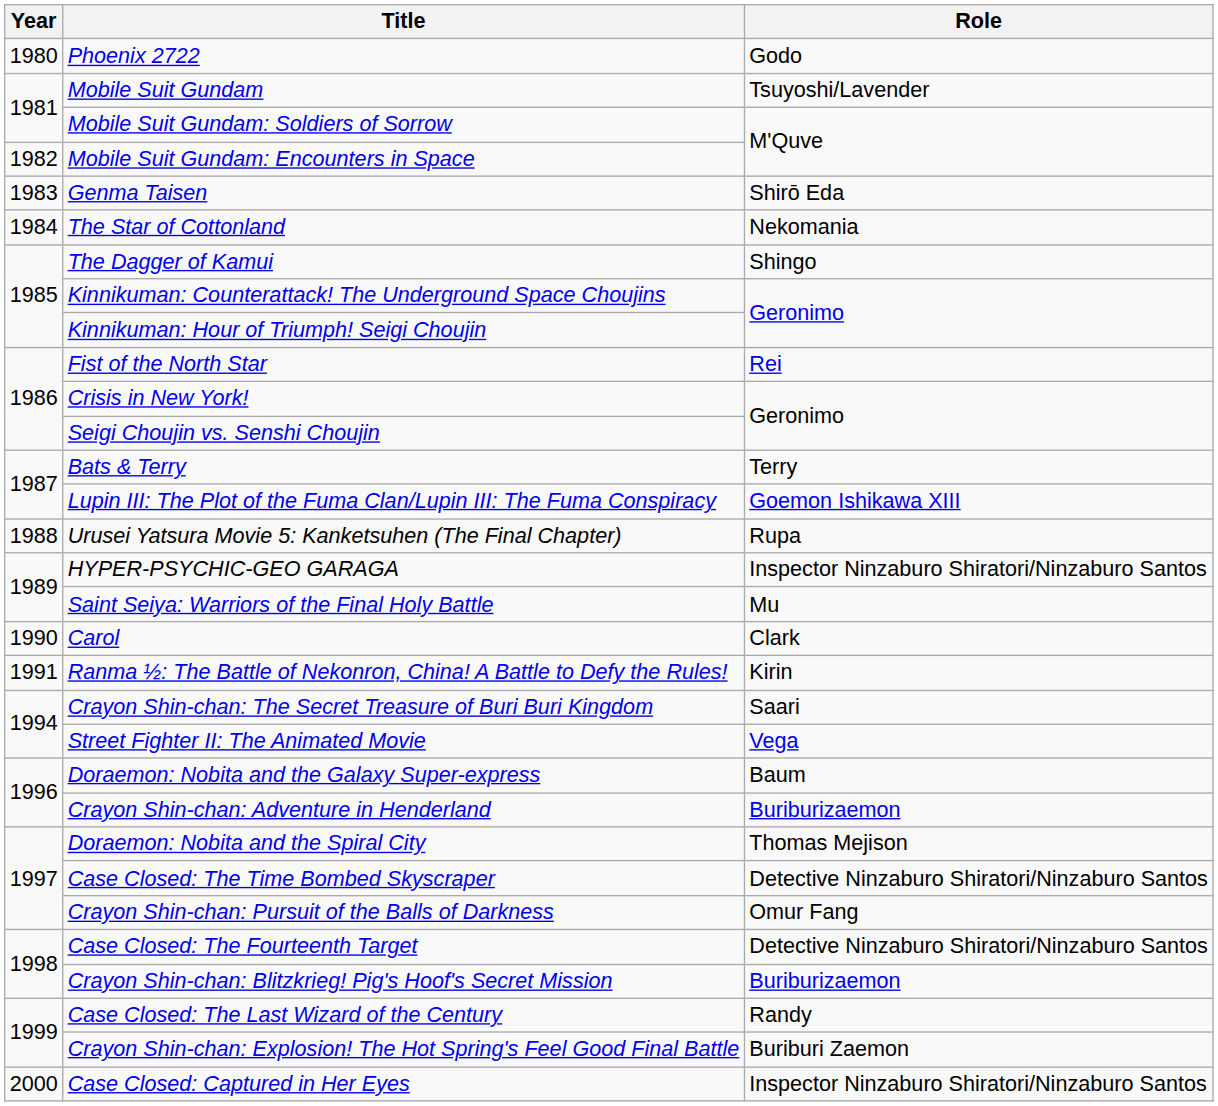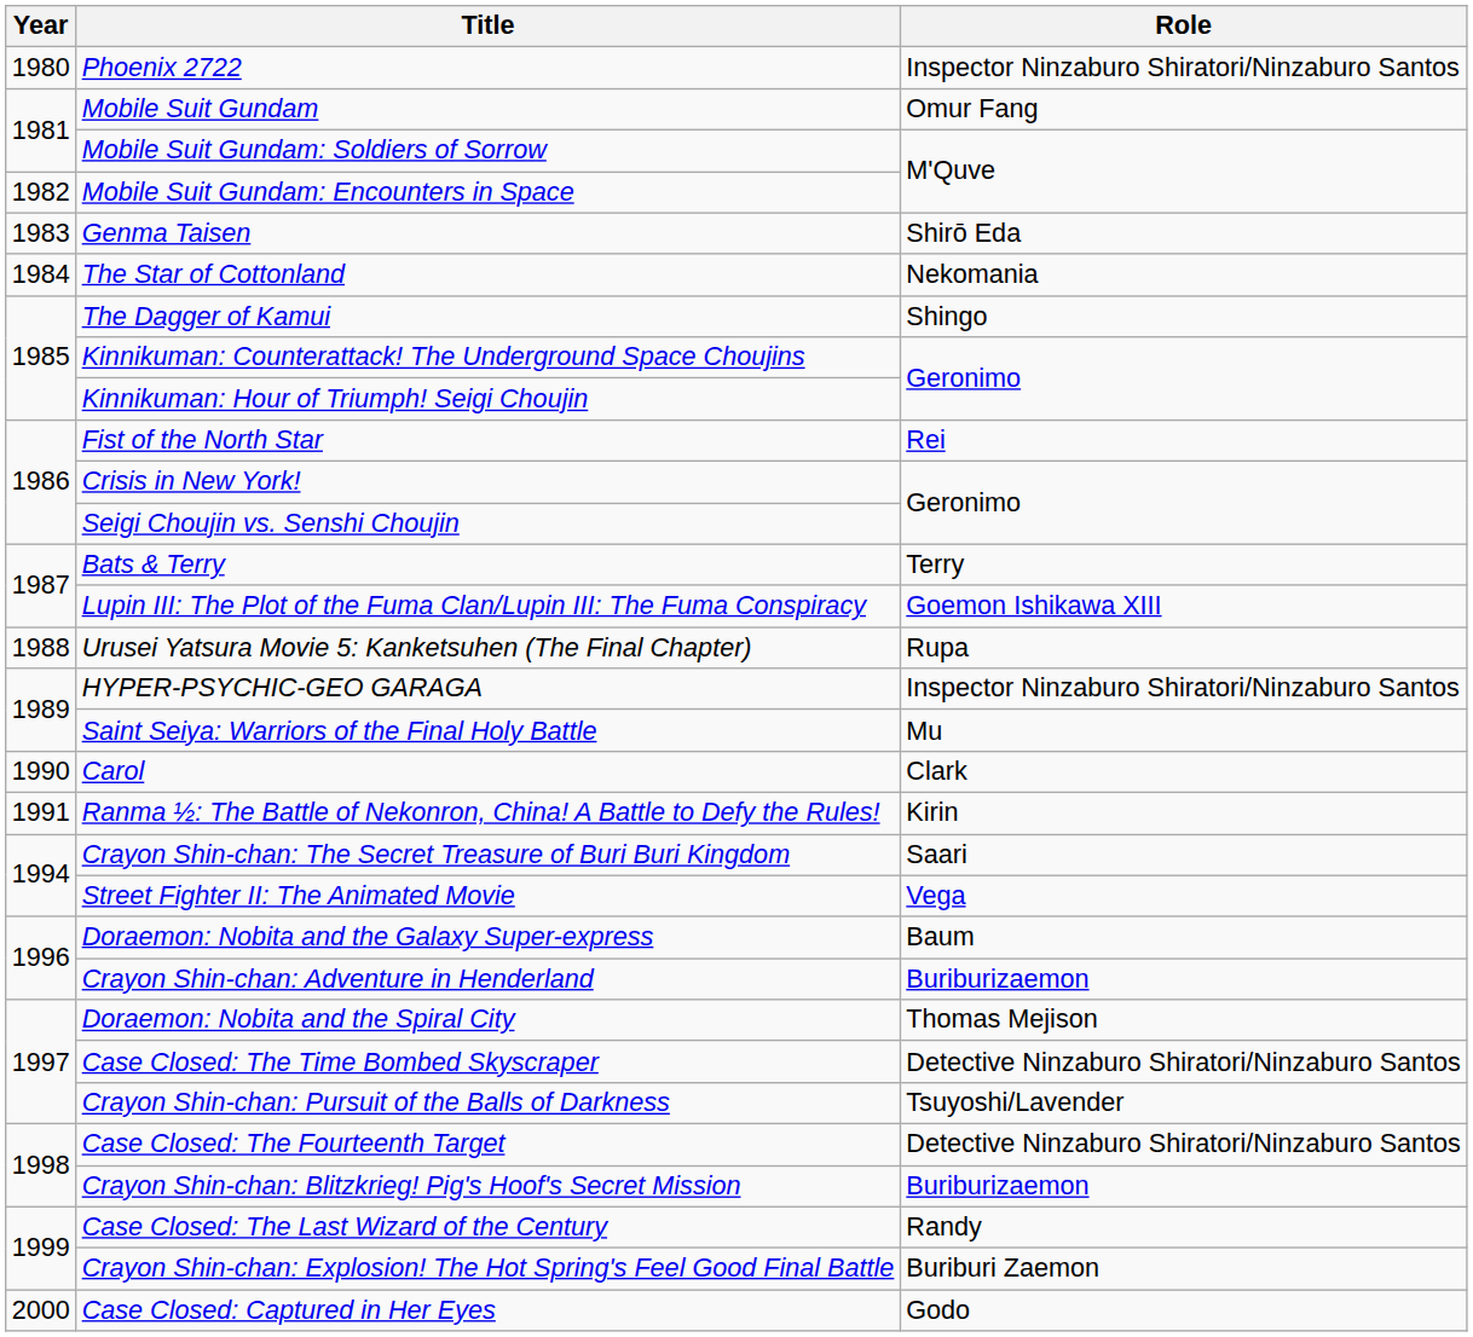 <table class="wikitable sortable">
 <tr>
 <th>Year</th>
 <th>Title</th>
 <th>Role</th>
 </tr>
 <tr>
 <td>1980</td>
 <td><em><a href='#'>Phoenix 2722</a></em></td>
-<td>Godo</td>
+<td>Inspector Ninzaburo Shiratori/Ninzaburo Santos</td>
 </tr>
 <tr>
 <td rowspan="2">1981</td>
 <td><a href='#'><em>Mobile Suit Gundam</em></a></td>
-<td>Tsuyoshi/Lavender</td>
+<td>Omur Fang</td>
 </tr>
 <tr>
 <td><a href='#'><em>Mobile Suit Gundam: Soldiers of Sorrow</em></a></td>
 <td rowspan="2">M'Quve</td>
 </tr>
 <tr>
 <td>1982</td>
 <td><a href='#'><em>Mobile Suit Gundam: Encounters in Space</em></a></td>
 </tr>
 <tr>
 <td>1983</td>
 <td><em><a href='#'>Genma Taisen</a></em></td>
 <td>Shirō Eda</td>
 </tr>
 <tr>
 <td>1984</td>
 <td><em><a href='#'>The Star of Cottonland</a></em></td>
 <td>Nekomania</td>
 </tr>
 <tr>
 <td rowspan="3">1985</td>
 <td><em><a href='#'>The Dagger of Kamui</a></em></td>
 <td>Shingo</td>
 </tr>
 <tr>
 <td><a href='#'><em>Kinnikuman: Counterattack! The Underground Space Choujins</em></a></td>
 <td rowspan="2"><a href='#'>Geronimo</a></td>
 </tr>
 <tr>
 <td><a href='#'><em>Kinnikuman: Hour of Triumph! Seigi Choujin</em></a></td>
 </tr>
 <tr>
 <td rowspan="3">1986</td>
 <td><a href='#'><em>Fist of the North Star</em></a></td>
 <td><a href='#'>Rei</a></td>
 </tr>
 <tr>
 <td><em><a href='#'>Crisis in New York!</a></em></td>
 <td rowspan="2">Geronimo</td>
 </tr>
 <tr>
 <td><em><a href='#'>Seigi Choujin vs. Senshi Choujin</a></em></td>
 </tr>
 <tr>
 <td rowspan="2">1987</td>
 <td><em><a href='#'>Bats & Terry</a></em></td>
 <td>Terry</td>
 </tr>
 <tr>
 <td><a href='#'><em>Lupin III: The Plot of the Fuma Clan/Lupin III: The Fuma Conspiracy</em></a></td>
 <td><a href='#'>Goemon Ishikawa XIII</a></td>
 </tr>
 <tr>
 <td>1988</td>
 <td><em>Urusei Yatsura Movie 5: Kanketsuhen (The Final Chapter)</em></td>
 <td>Rupa</td>
 </tr>
 <tr>
 <td rowspan="2">1989</td>
 <td><em>HYPER-PSYCHIC-GEO GARAGA</em></td>
 <td>Inspector Ninzaburo Shiratori/Ninzaburo Santos</td>
 </tr>
 <tr>
 <td><a href='#'><em>Saint Seiya: Warriors of the Final Holy Battle</em></a></td>
 <td>Mu</td>
 </tr>
 <tr>
 <td>1990</td>
 <td><a href='#'><em>Carol</em></a></td>
 <td>Clark</td>
 </tr>
 <tr>
 <td>1991</td>
 <td><a href='#'><em>Ranma ½: The Battle of Nekonron, China! A Battle to Defy the Rules!</em></a></td>
 <td>Kirin</td>
 </tr>
 <tr>
 <td rowspan="2">1994</td>
 <td><em><a href='#'>Crayon Shin-chan: The Secret Treasure of Buri Buri Kingdom</a></em></td>
 <td>Saari</td>
 </tr>
 <tr>
 <td><em><a href='#'>Street Fighter II: The Animated Movie</a></em></td>
 <td><a href='#'>Vega</a></td>
 </tr>
 <tr>
 <td rowspan="2">1996</td>
 <td><em><a href='#'>Doraemon: Nobita and the Galaxy Super-express</a></em></td>
 <td>Baum</td>
 </tr>
 <tr>
 <td><em><a href='#'>Crayon Shin-chan: Adventure in Henderland</a></em></td>
 <td><a href='#'>Buriburizaemon</a></td>
 </tr>
 <tr>
 <td rowspan="3">1997</td>
 <td><em><a href='#'>Doraemon: Nobita and the Spiral City</a></em></td>
 <td>Thomas Mejison</td>
 </tr>
 <tr>
 <td><em><a href='#'>Case Closed: The Time Bombed Skyscraper</a></em></td>
 <td>Detective Ninzaburo Shiratori/Ninzaburo Santos</td>
 </tr>
 <tr>
 <td><em><a href='#'>Crayon Shin-chan: Pursuit of the Balls of Darkness</a></em></td>
-<td>Omur Fang</td>
+<td>Tsuyoshi/Lavender</td>
 </tr>
 <tr>
 <td rowspan="2">1998</td>
 <td><em><a href='#'>Case Closed: The Fourteenth Target</a></em></td>
 <td>Detective Ninzaburo Shiratori/Ninzaburo Santos</td>
 </tr>
 <tr>
 <td><em><a href='#'>Crayon Shin-chan: Blitzkrieg! Pig's Hoof's Secret Mission</a></em></td>
 <td><a href='#'>Buriburizaemon</a></td>
 </tr>
 <tr>
 <td rowspan="2">1999</td>
 <td><em><a href='#'>Case Closed: The Last Wizard of the Century</a></em></td>
 <td>Randy</td>
 </tr>
 <tr>
 <td><em><a href='#'>Crayon Shin-chan: Explosion! The Hot Spring's Feel Good Final Battle</a></em></td>
 <td>Buriburi Zaemon</td>
 </tr>
 <tr>
 <td>2000</td>
 <td><em><a href='#'>Case Closed: Captured in Her Eyes</a></em></td>
-<td>Inspector Ninzaburo Shiratori/Ninzaburo Santos</td>
+<td>Godo</td>
 </tr>
 </table>
